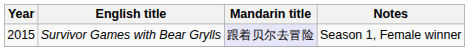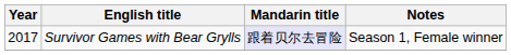 <table class="wikitable sortable">
 <tr>
 <th>Year</th>
 <th>English title</th>
 <th>Mandarin title</th>
 <th class="unsortable">Notes</th>
 </tr>
 <tr>
-<td>2015</td>
+<td>2017</td>
 <td><em>Survivor Games with Bear Grylls</em></td>
 <td style="background: lavender;">跟着贝尔去冒险</td>
 <td>Season 1, Female winner</td>
 </tr>
 <tr>
 </tr>
 </table>
